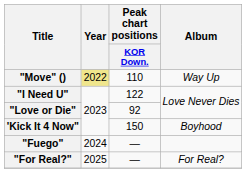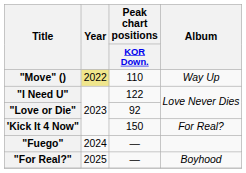 <table class="wikitable plainrowheaders" style="text-align:center">
 <tr>
 <th scope="col" rowspan="2">Title</th>
 <th scope="col" rowspan="2">Year</th>
 <th scope="col" colspan="1">Peak chart<br>positions</th>
 <th scope="col" rowspan="2">Album</th>
 </tr>
 <tr>
 <th scope="col" style="font-size:90%; width:2.5em"><a href='#'>KOR<br>Down.</a><br></th>
 </tr>
 <tr>
 <th scope="row">"Move" ()</th>
 <td style="background: khaki;">2022</td>
 <td>110</td>
 <td><em>Way Up</em></td>
 </tr>
 <tr>
 <th scope="row">"I Need U"</th>
 <td rowspan="3">2023</td>
 <td>122</td>
 <td rowspan="2"><em>Love Never Dies</em></td>
 </tr>
 <tr>
 <th scope="row">"Love or Die"</th>
 <td>92</td>
 </tr>
 <tr>
 <th scope="row">'Kick It 4 Now"</th>
 <td>150</td>
-<td><em>Boyhood</em></td>
+<td><em>For Real?</em></td>
 </tr>
 <tr>
 <th scope="row">"Fuego"</th>
 <td>2024</td>
 <td>—</td>
 <td></td>
 </tr>
 <tr>
 <th scope="row">"For Real?"</th>
 <td>2025</td>
 <td>—</td>
-<td><em>For Real?</em></td>
+<td><em>Boyhood</em></td>
 </tr>
 <tr>
 </tr>
 </table>
